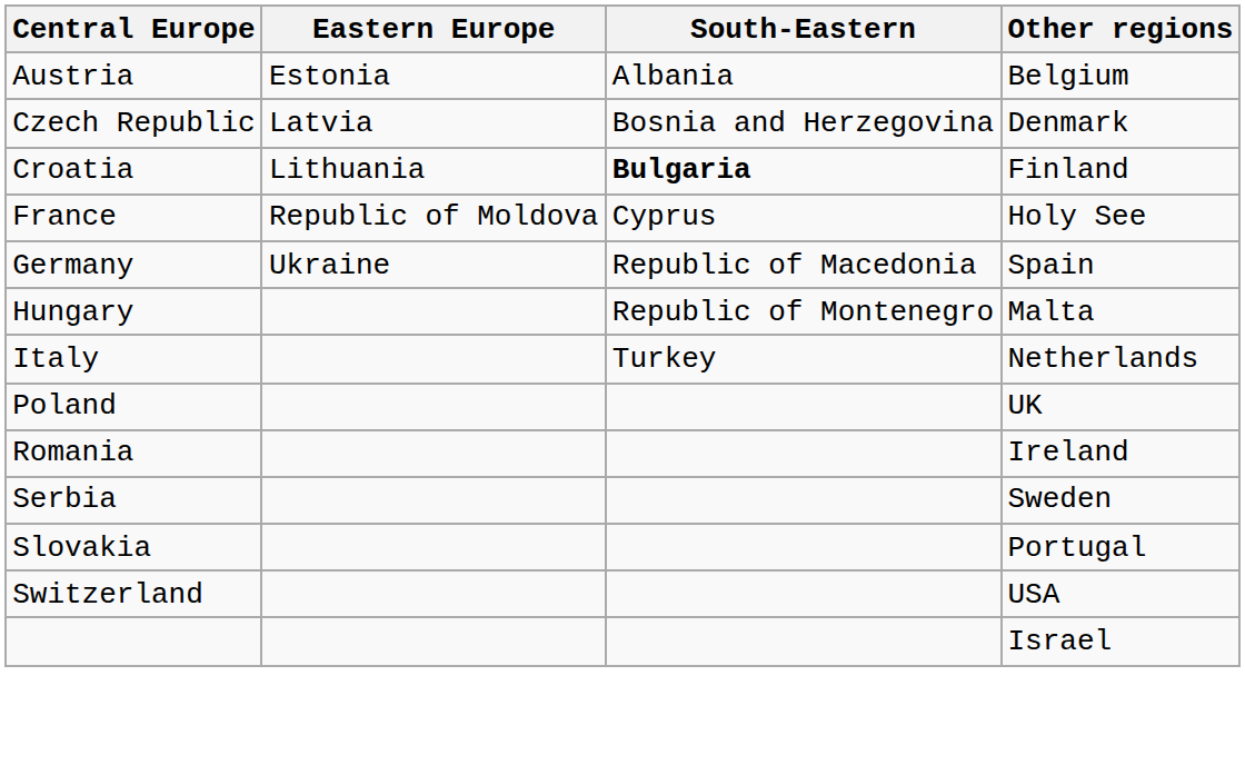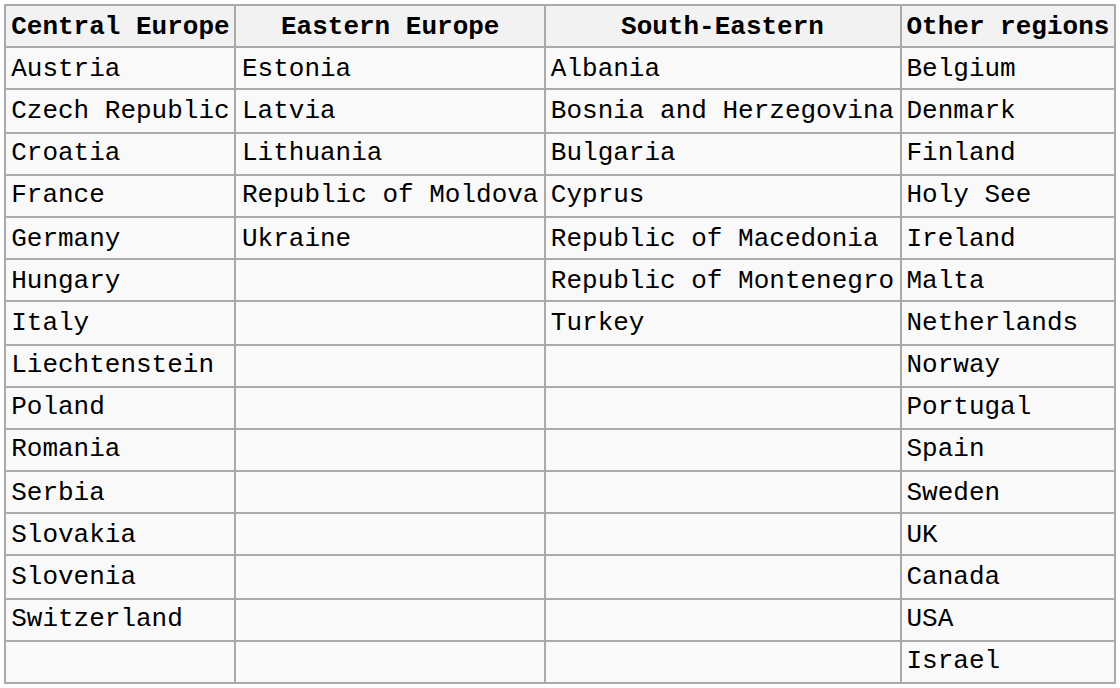 <table class="wikitable">
 <tr>
 <th>Central Europe</th>
 <th>Eastern Europe</th>
 <th>South-Eastern</th>
 <th>Other regions</th>
 </tr>
 <tr>
 <td>Austria</td>
 <td>Estonia</td>
 <td>Albania</td>
 <td>Belgium</td>
 </tr>
 <tr>
 <td>Czech Republic</td>
 <td>Latvia</td>
 <td>Bosnia and Herzegovina</td>
 <td>Denmark</td>
 </tr>
 <tr>
 <td>Croatia</td>
 <td>Lithuania</td>
-<td><strong>Bulgaria</strong></td>
+<td>Bulgaria</td>
 <td>Finland</td>
 </tr>
 <tr>
 <td>France</td>
 <td>Republic of Moldova</td>
 <td>Cyprus</td>
 <td>Holy See</td>
 </tr>
 <tr>
 <td>Germany</td>
 <td>Ukraine</td>
 <td>Republic of Macedonia</td>
-<td>Spain</td>
+<td>Ireland</td>
 </tr>
 <tr>
 <td>Hungary</td>
 <td></td>
 <td>Republic of Montenegro</td>
 <td>Malta</td>
 </tr>
 <tr>
 <td>Italy</td>
 <td></td>
 <td>Turkey</td>
 <td>Netherlands</td>
 </tr>
 <tr>
+<td>Liechtenstein</td>
+<td></td>
+<td></td>
+<td>Norway</td>
+</tr>
+<tr>
 <td>Poland</td>
 <td></td>
 <td></td>
-<td>UK</td>
+<td>Portugal</td>
 </tr>
 <tr>
 <td>Romania</td>
 <td></td>
 <td></td>
-<td>Ireland</td>
+<td>Spain</td>
 </tr>
 <tr>
 <td>Serbia</td>
 <td></td>
 <td></td>
 <td>Sweden</td>
 </tr>
 <tr>
 <td>Slovakia</td>
 <td></td>
 <td></td>
-<td>Portugal</td>
+<td>UK</td>
+</tr>
+<tr>
+<td>Slovenia</td>
+<td></td>
+<td></td>
+<td>Canada</td>
 </tr>
 <tr>
 <td>Switzerland</td>
 <td></td>
 <td></td>
 <td>USA</td>
 </tr>
 <tr>
 <td></td>
 <td></td>
 <td></td>
 <td>Israel</td>
 </tr>
 </table>
